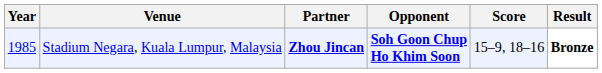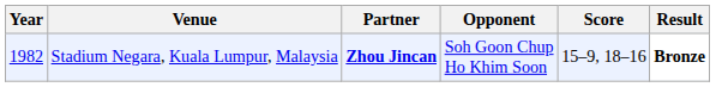 <table class="sortable wikitable" style="font-size: 90%;">
 <tr>
 <th>Year</th>
 <th>Venue</th>
 <th>Partner</th>
 <th>Opponent</th>
 <th>Score</th>
 <th>Result</th>
 </tr>
 <tr style="background:#ECF2FF">
-<td align="center"><a href='#'>1985</a></td>
+<td align="center"><a href='#'>1982</a></td>
 <td align="left"><a href='#'>Stadium Negara</a>, <a href='#'>Kuala Lumpur</a>, <a href='#'>Malaysia</a></td>
 <td align="left"><strong> <a href='#'>Zhou Jincan</a></strong></td>
-<td align="left"><strong> <a href='#'>Soh Goon Chup</a><br> <a href='#'>Ho Khim Soon</a></strong></td>
+<td align="left"> <a href='#'>Soh Goon Chup</a><br> <a href='#'>Ho Khim Soon</a></td>
 <td align="left">15–9, 18–16</td>
 <td style="text-align:left; background:white"> <strong>Bronze</strong></td>
 </tr>
 </table>
